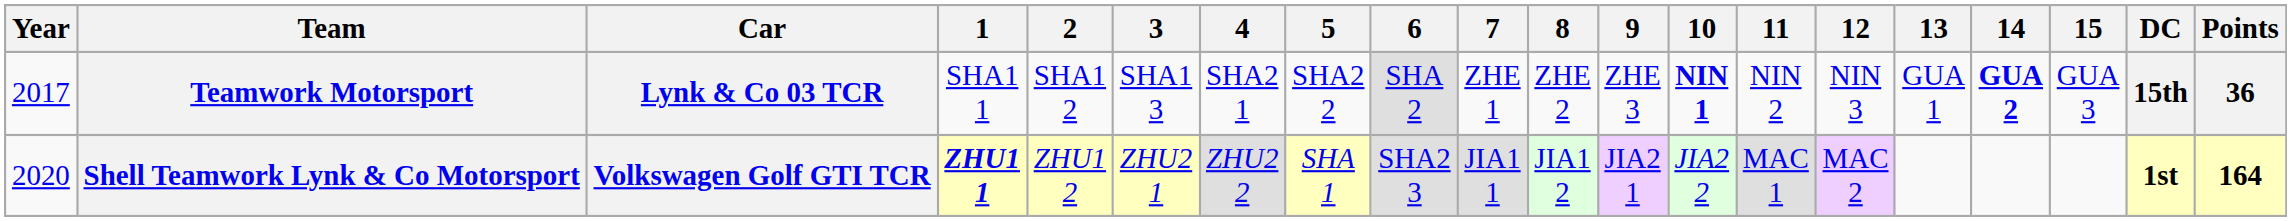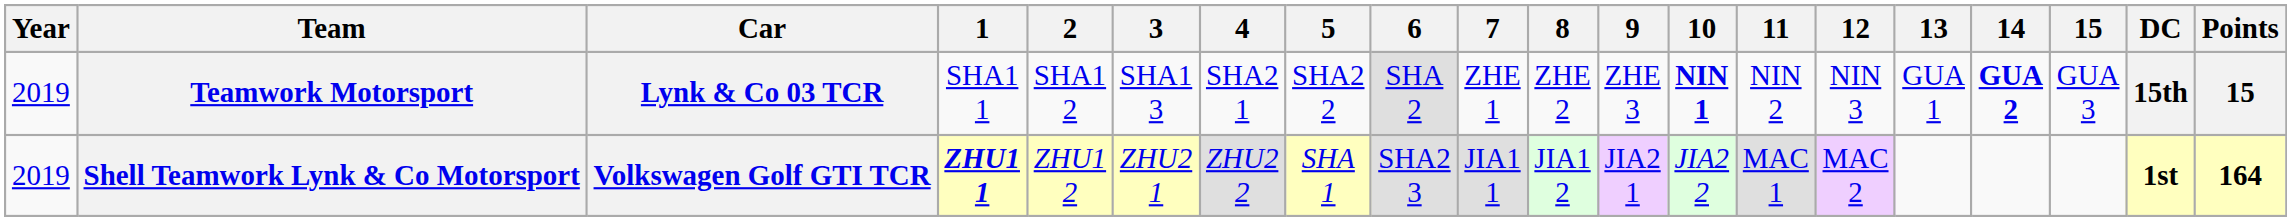 <table class="wikitable" style="text-align:center; font-size:85%">
 <tr>
 <th>Year</th>
 <th>Team</th>
 <th>Car</th>
 <th>1</th>
 <th>2</th>
 <th>3</th>
 <th>4</th>
 <th>5</th>
 <th>6</th>
 <th>7</th>
 <th>8</th>
 <th>9</th>
 <th>10</th>
 <th>11</th>
 <th>12</th>
 <th>13</th>
 <th>14</th>
 <th>15</th>
 <th>DC</th>
 <th>Points</th>
 </tr>
 <tr>
-<td><a href='#'>2017</a></td>
+<td><a href='#'>2019</a></td>
 <th nowrap><a href='#'>Teamwork Motorsport</a></th>
 <th nowrap><a href='#'>Lynk & Co 03 TCR</a></th>
 <td style="background:#;"><a href='#'>SHA1<br>1</a><br></td>
 <td style="background:#;"><a href='#'>SHA1<br>2</a><br></td>
 <td style="background:#;"><a href='#'>SHA1<br>3</a><br></td>
 <td style="background:#;"><a href='#'>SHA2<br>1</a><br></td>
 <td style="background:#;"><a href='#'>SHA2<br>2</a><br></td>
 <td style="background:#DFDFDF;"><a href='#'>SHA<br>2</a><br></td>
 <td style="background:#;"><a href='#'>ZHE<br>1</a><br></td>
 <td style="background:#;"><a href='#'>ZHE<br>2</a><br></td>
 <td style="background:#;"><a href='#'>ZHE<br>3</a><br></td>
 <td style="background:#;"><strong><a href='#'>NIN<br>1</a><br></strong></td>
 <td style="background:#;"><a href='#'>NIN<br>2</a><br></td>
 <td style="background:#;"><a href='#'>NIN<br>3</a><br></td>
 <td style="background:#;"><a href='#'>GUA<br>1</a><br></td>
 <td style="background:#;"><strong><a href='#'>GUA<br>2</a><br></strong></td>
 <td style="background:#;"><a href='#'>GUA<br>3</a><br></td>
 <th>15th</th>
-<th>36</th>
+<th>15</th>
 </tr>
 <tr>
-<td><a href='#'>2020</a></td>
+<td><a href='#'>2019</a></td>
 <th nowrap><a href='#'>Shell Teamwork Lynk & Co Motorsport</a></th>
 <th nowrap><a href='#'>Volkswagen Golf GTI TCR</a></th>
 <td style="background:#FFFFBF;"><strong><em><a href='#'>ZHU1<br>1</a></em></strong><br></td>
 <td style="background:#FFFFBF;"><em><a href='#'>ZHU1<br>2</a></em><br></td>
 <td style="background:#FFFFBF;"><em><a href='#'>ZHU2<br>1</a></em><br></td>
 <td style="background:#DFDFDF;"><em><a href='#'>ZHU2<br>2</a></em><br></td>
 <td style="background:#FFFFBF;"><em><a href='#'>SHA<br>1</a></em><br></td>
 <td style="background:#DFDFDF;"><a href='#'>SHA2<br>3</a><br></td>
 <td style="background:#DFDFDF;"><a href='#'>JIA1<br>1</a><br></td>
 <td style="background:#DFFFDF;"><a href='#'>JIA1<br>2</a><br></td>
 <td style="background:#EFCFFF;"><a href='#'>JIA2<br>1</a><br></td>
 <td style="background:#DFFFDF;"><em><a href='#'>JIA2<br>2</a></em><br></td>
 <td style="background:#DFDFDF;"><a href='#'>MAC<br>1</a><br></td>
 <td style="background:#EFCFFF;"><a href='#'>MAC<br>2</a><br></td>
 <td></td>
 <td></td>
 <td></td>
 <th style="background:#FFFFBF;">1st</th>
 <th style="background:#FFFFBF;">164</th>
 </tr>
 </table>
